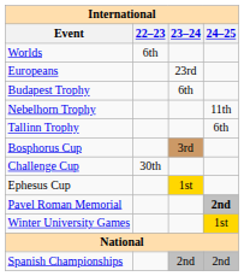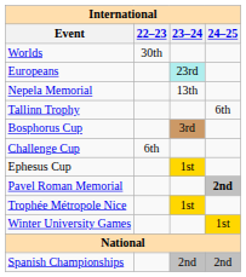 <table class="wikitable" style="text-align:center">
 <tr>
 <th colspan="4" style="background-color: #ffdead; " align="center">International</th>
 </tr>
 <tr>
 <th>Event</th>
 <th><a href='#'>22–23</a></th>
 <th><a href='#'>23–24</a></th>
 <th><a href='#'>24–25</a></th>
 </tr>
 <tr>
 <td align=left><a href='#'>Worlds</a></td>
-<td>6th</td>
+<td>30th</td>
 <td></td>
 <td></td>
 </tr>
 <tr>
 <td align=left><a href='#'>Europeans</a></td>
 <td></td>
-<td>23rd</td>
+<td style="background: paleturquoise;">23rd</td>
 <td></td>
 </tr>
 <tr>
-<td align=left> <a href='#'>Budapest Trophy</a></td>
+<td align=left> <a href='#'>Nepela Memorial</a></td>
 <td></td>
-<td>6th</td>
+<td>13th</td>
 <td></td>
-</tr>
-<tr>
-<td align=left> <a href='#'>Nebelhorn Trophy</a></td>
-<td></td>
-<td></td>
-<td>11th</td>
 </tr>
 <tr>
 <td align=left> <a href='#'>Tallinn Trophy</a></td>
 <td></td>
 <td></td>
 <td>6th</td>
 </tr>
 <tr>
 <td align=left><a href='#'>Bosphorus Cup</a></td>
 <td></td>
 <td bgcolor=cc9966>3rd</td>
 <td></td>
 </tr>
 <tr>
 <td align=left><a href='#'>Challenge Cup</a></td>
-<td>30th</td>
+<td>6th</td>
 <td></td>
 <td></td>
 </tr>
 <tr>
 <td align=left>Ephesus Cup</td>
 <td></td>
 <td bgcolor=gold>1st</td>
 <td></td>
 </tr>
 <tr>
 <td align=left><a href='#'>Pavel Roman Memorial</a></td>
 <td></td>
 <td></td>
 <td bgcolor=silver><strong>2nd</strong></td>
+</tr>
+<tr>
+<td align=left><a href='#'>Trophée Métropole Nice</a></td>
+<td></td>
+<td bgcolor=gold>1st</td>
+<td></td>
 </tr>
 <tr>
 <td><a href='#'>Winter University Games</a></td>
 <td></td>
 <td></td>
 <td bgcolor="gold">1st</td>
 </tr>
 <tr>
 <th colspan="4" style="background-color: #ffdead; " align="center">National</th>
 </tr>
 <tr>
 <td align=left><a href='#'>Spanish Championships</a></td>
 <td></td>
 <td bgcolor=silver>2nd</td>
 <td bgcolor=silver>2nd</td>
 </tr>
 </table>
